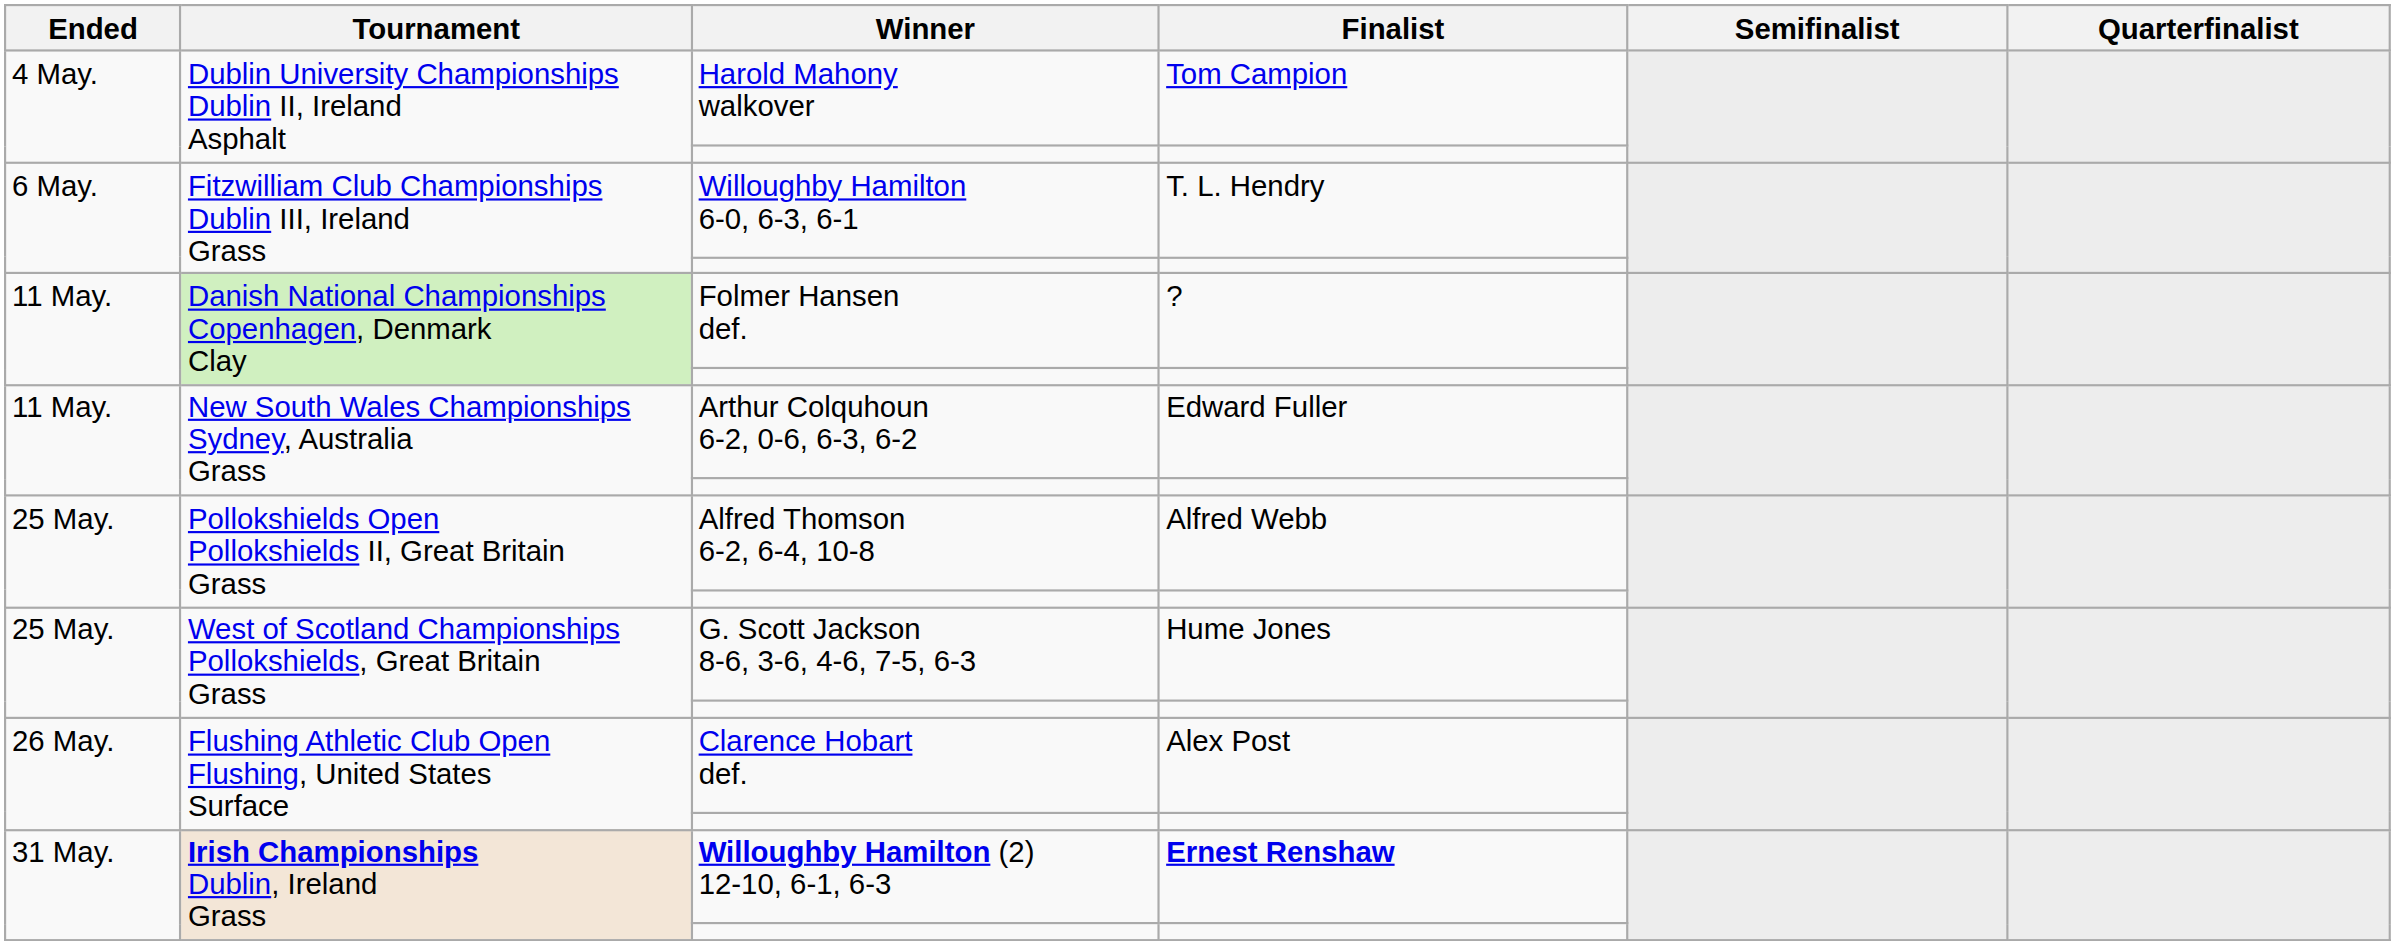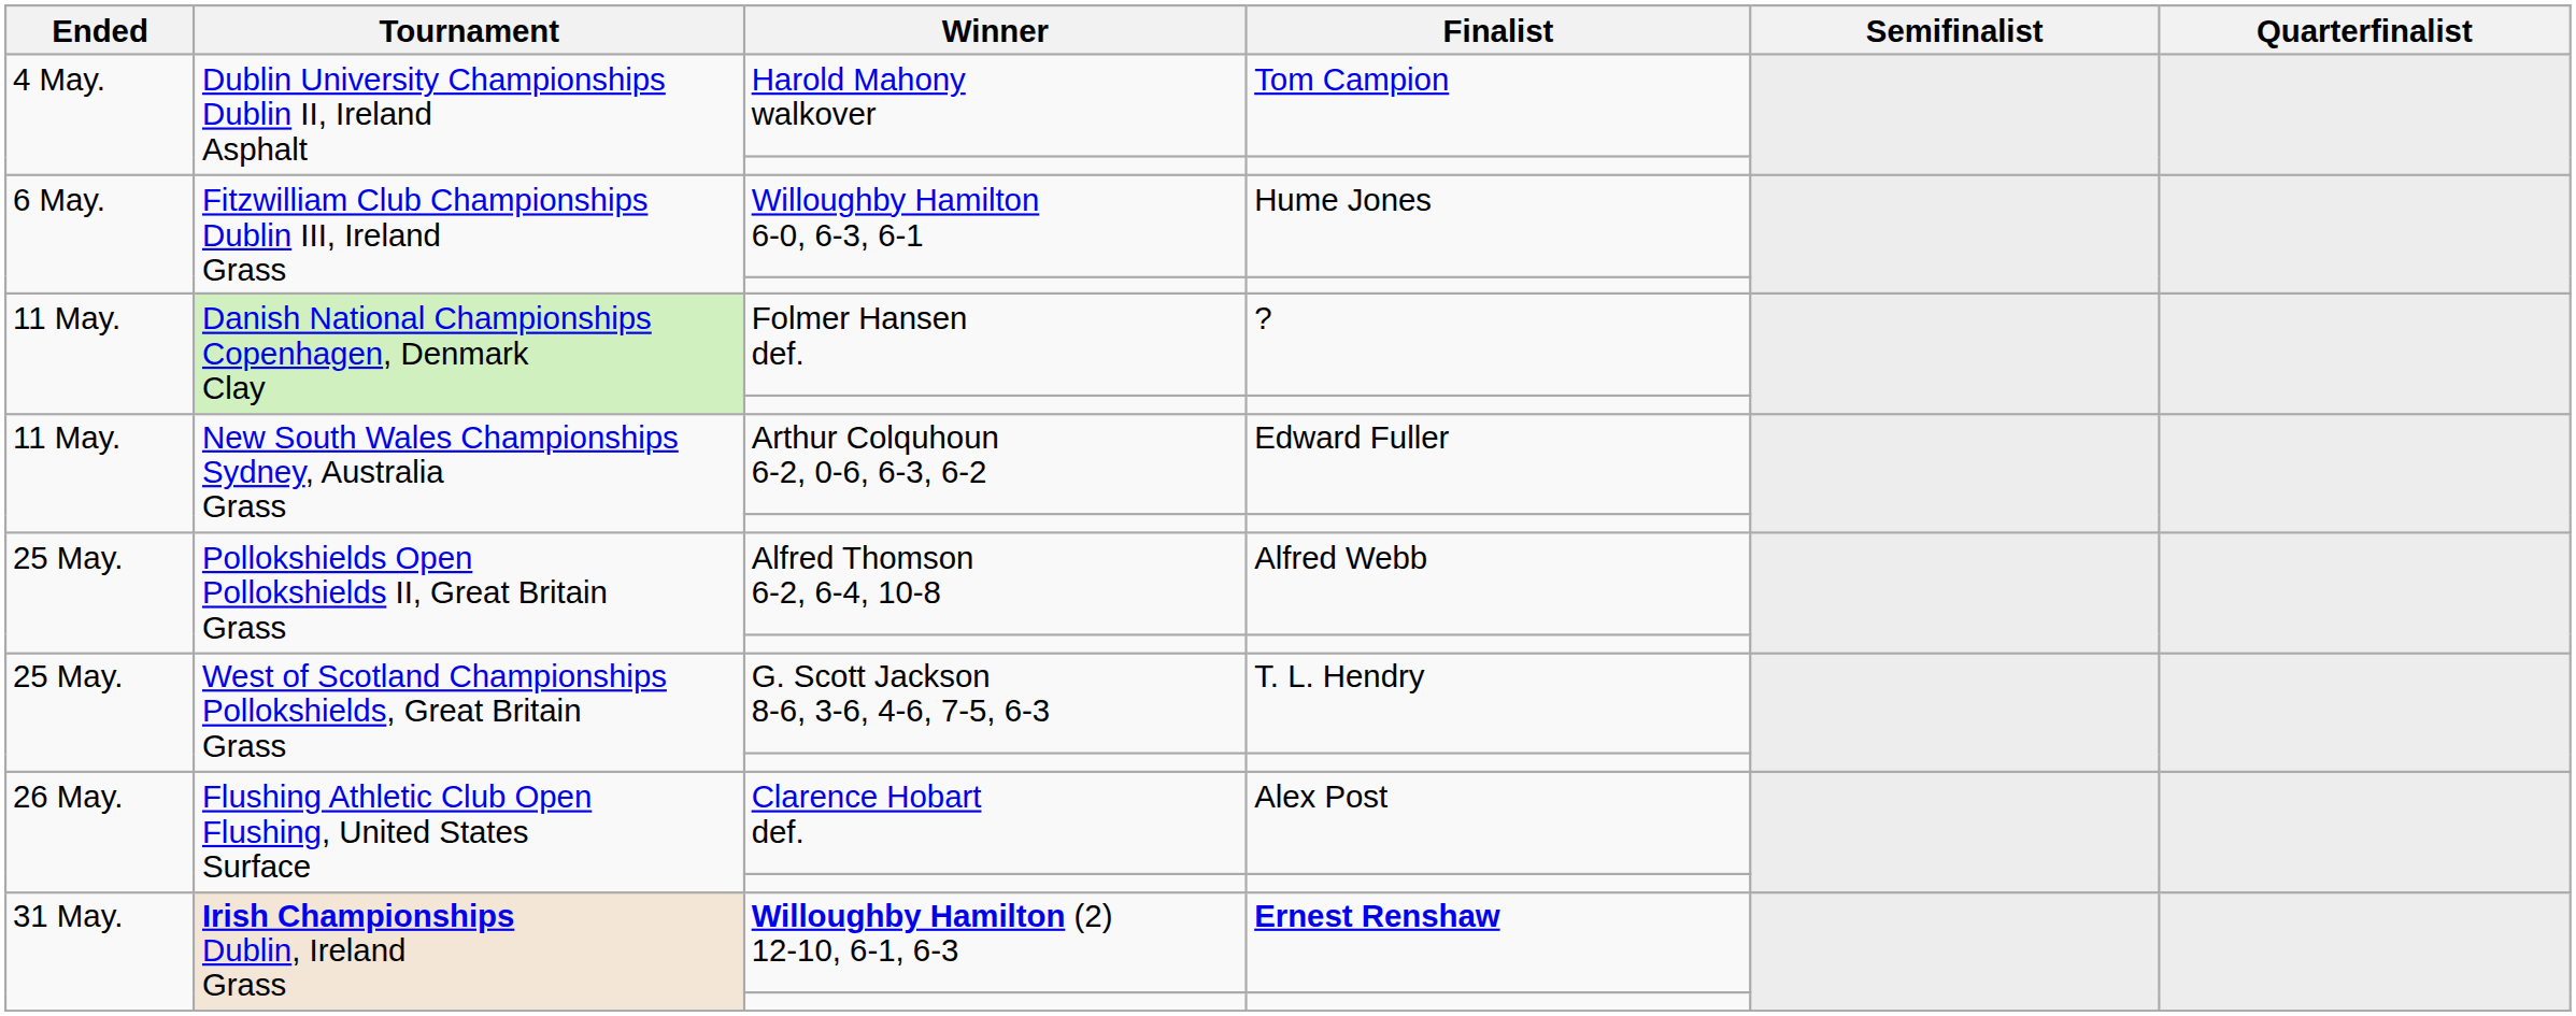 <table class="wikitable" style="font-size:85%;">
 <tr>
 <th width="75">Ended</th>
 <th width="230">Tournament</th>
 <th width="210">Winner</th>
 <th width="210">Finalist</th>
 <th width="170">Semifinalist</th>
 <th width="170">Quarterfinalist</th>
 </tr>
 <tr valign=top>
 <td rowspan=2>4 May.</td>
 <td rowspan="2"><a href='#'>Dublin University Championships</a><br><a href='#'>Dublin</a> II, Ireland<br>Asphalt</td>
 <td> <a href='#'>Harold Mahony</a><br>walkover</td>
 <td> <a href='#'>Tom Campion</a></td>
 <td style="background:#ededed;" rowspan=2></td>
 <td style="background:#ededed;" rowspan=2></td>
 </tr>
 <tr valign=top>
 <td></td>
 <td></td>
 </tr>
 <tr valign=top>
 <td rowspan=2>6 May.</td>
 <td rowspan="2"><a href='#'>Fitzwilliam Club Championships</a><br><a href='#'>Dublin</a> III, Ireland<br>Grass</td>
 <td> <a href='#'>Willoughby Hamilton</a><br>6-0, 6-3, 6-1</td>
-<td> T. L. Hendry</td>
+<td> Hume Jones</td>
 <td style="background:#ededed;" rowspan=2></td>
 <td style="background:#ededed;" rowspan=2></td>
 </tr>
 <tr valign=top>
 <td></td>
 <td></td>
 </tr>
 <tr valign=top>
 <td rowspan=2>11 May.</td>
 <td style="background:#d0f0c0" rowspan=2><a href='#'>Danish National Championships</a><br><a href='#'>Copenhagen</a>, Denmark<br>Clay</td>
 <td> Folmer Hansen<br>def.</td>
 <td>  ?</td>
 <td style="background:#ededed;" rowspan=2></td>
 <td style="background:#ededed;" rowspan=2></td>
 </tr>
 <tr valign=top>
 <td></td>
 <td></td>
 </tr>
 <tr valign=top>
 <td rowspan=2>11 May.</td>
 <td rowspan="2"><a href='#'>New South Wales Championships</a> <br><a href='#'>Sydney</a>, Australia<br>Grass</td>
 <td> Arthur Colquhoun<br>6-2, 0-6, 6-3, 6-2</td>
 <td> Edward Fuller</td>
 <td style="background:#ededed;" rowspan=2></td>
 <td style="background:#ededed;" rowspan=2></td>
 </tr>
 <tr valign=top>
 <td></td>
 <td></td>
 </tr>
 <tr valign=top>
 <td rowspan=2>25 May.</td>
 <td rowspan=2><a href='#'>Pollokshields Open</a><br><a href='#'>Pollokshields</a> II, Great Britain<br>Grass</td>
 <td> Alfred Thomson<br>6-2, 6-4, 10-8</td>
 <td> Alfred Webb</td>
 <td style="background:#ededed;" rowspan=2></td>
 <td style="background:#ededed;" rowspan=2></td>
 </tr>
 <tr valign=top>
 <td></td>
 <td></td>
 </tr>
 <tr valign=top>
 <td rowspan=2>25 May.</td>
 <td rowspan=2><a href='#'>West of Scotland Championships</a><br><a href='#'>Pollokshields</a>, Great Britain<br>Grass</td>
 <td> G. Scott Jackson<br>8-6, 3-6, 4-6, 7-5, 6-3</td>
-<td> Hume Jones</td>
+<td> T. L. Hendry</td>
 <td style="background:#ededed;" rowspan=2></td>
 <td style="background:#ededed;" rowspan=2></td>
 </tr>
 <tr valign=top>
 <td></td>
 <td></td>
 </tr>
 <tr valign=top>
 <td rowspan=2>26 May.</td>
 <td rowspan=2><a href='#'>Flushing Athletic Club Open</a><br><a href='#'>Flushing</a>, United States<br>Surface</td>
 <td> <a href='#'>Clarence Hobart</a><br>def.</td>
 <td> Alex Post</td>
 <td style="background:#ededed;" rowspan=2></td>
 <td style="background:#ededed;" rowspan=2></td>
 </tr>
 <tr valign=top>
 <td></td>
 <td></td>
 </tr>
 <tr valign=top>
 <td rowspan=2>31 May.</td>
 <td rowspan="2" style="background:#f3e6d7;"><strong><a href='#'>Irish Championships</a></strong><br><a href='#'>Dublin</a>, Ireland<br>Grass</td>
 <td> <strong><a href='#'>Willoughby Hamilton</a></strong> (2)<br>12-10, 6-1, 6-3</td>
 <td>   <strong><a href='#'>Ernest Renshaw</a></strong></td>
 <td style="background:#ededed;" rowspan=2></td>
 <td style="background:#ededed;" rowspan=2></td>
 </tr>
 <tr valign=top>
 <td></td>
 <td></td>
 </tr>
 <tr valign=top>
 </tr>
 </table>
